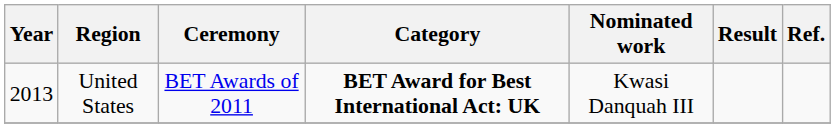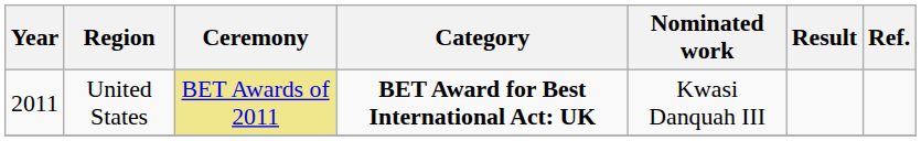 <table class="wikitable">
 <tr>
 <th>Year</th>
 <th>Region</th>
 <th>Ceremony</th>
 <th>Category</th>
 <th>Nominated work</th>
 <th>Result</th>
 <th>Ref.</th>
 </tr>
 <tr>
-<td align="center">2013</td>
+<td align="center">2011</td>
 <td align="center">United States</td>
-<td align="center"><a href='#'>BET Awards of 2011</a></td>
+<td align="center" style="background: khaki;"><a href='#'>BET Awards of 2011</a></td>
 <td align="center"><strong>BET Award for Best International Act: UK</strong></td>
 <td align="center">Kwasi Danquah III</td>
 <td></td>
 <td align="center"></td>
 </tr>
 <tr>
 </tr>
 </table>
